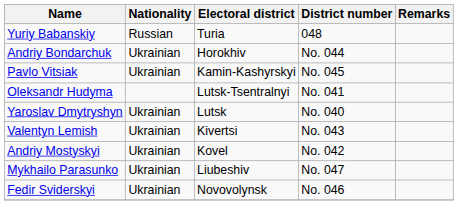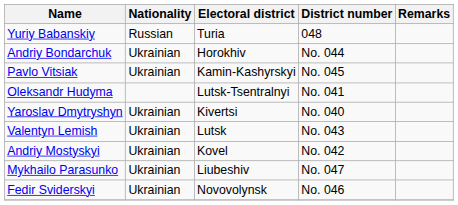 <table class="wikitable standard sortable">
 <tr>
 <th>Name</th>
 <th>Nationality</th>
 <th>Electoral district</th>
 <th>District number</th>
 <th>Remarks</th>
 </tr>
 <tr>
 <td><a href='#'>Yuriy Babanskiy</a></td>
 <td>Russian</td>
 <td>Turia</td>
 <td>048</td>
 <td></td>
 </tr>
 <tr>
 <td><a href='#'>Andriy Bondarchuk</a></td>
 <td>Ukrainian</td>
 <td>Horokhiv</td>
 <td>No. 044</td>
 <td></td>
 </tr>
 <tr>
 <td><a href='#'>Pavlo Vitsiak</a></td>
 <td>Ukrainian</td>
 <td>Kamin-Kashyrskyi</td>
 <td>No. 045</td>
 <td></td>
 </tr>
 <tr>
 <td><a href='#'>Oleksandr Hudyma</a></td>
 <td></td>
 <td>Lutsk-Tsentralnyi</td>
 <td>No. 041</td>
 <td></td>
 </tr>
 <tr>
 <td><a href='#'>Yaroslav Dmytryshyn</a></td>
 <td>Ukrainian</td>
-<td>Lutsk</td>
+<td>Kivertsi</td>
 <td>No. 040</td>
 <td></td>
 </tr>
 <tr>
 <td><a href='#'>Valentyn Lemish</a></td>
 <td>Ukrainian</td>
-<td>Kivertsi</td>
+<td>Lutsk</td>
 <td>No. 043</td>
 <td></td>
 </tr>
 <tr>
 <td><a href='#'>Andriy Mostyskyi</a></td>
 <td>Ukrainian</td>
 <td>Kovel</td>
 <td>No. 042</td>
 <td></td>
 </tr>
 <tr>
 <td><a href='#'>Mykhailo Parasunko</a></td>
 <td>Ukrainian</td>
 <td>Liubeshiv</td>
 <td>No. 047</td>
 <td></td>
 </tr>
 <tr>
 <td><a href='#'>Fedir Sviderskyi</a></td>
 <td>Ukrainian</td>
 <td>Novovolynsk</td>
 <td>No. 046</td>
 <td></td>
 </tr>
 <tr>
 </tr>
 </table>
